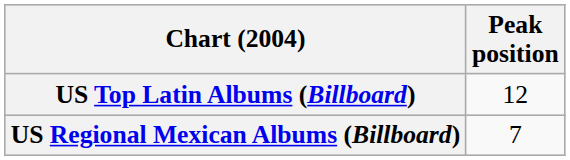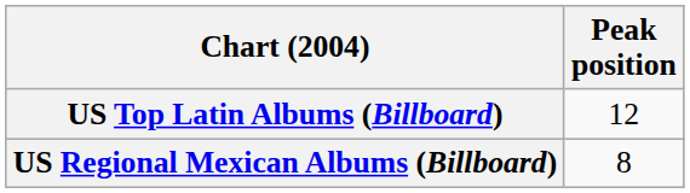 <table class="wikitable sortable plainrowheaders" style="text-align:center;">
 <tr>
 <th scope="col">Chart (2004)</th>
 <th scope="col">Peak<br>position</th>
 </tr>
 <tr>
 <th scope="row">US <a href='#'>Top Latin Albums</a> (<em><a href='#'>Billboard</a></em>)</th>
 <td>12</td>
 </tr>
 <tr>
 <th scope="row">US <a href='#'>Regional Mexican Albums</a> (<em>Billboard</em>)</th>
-<td>7</td>
+<td>8</td>
 </tr>
 </table>
